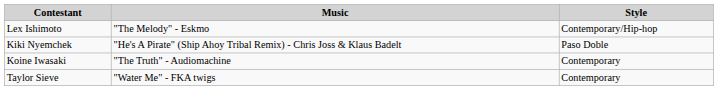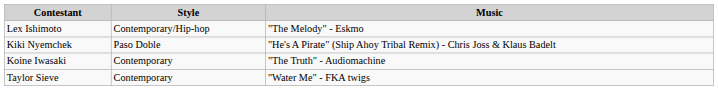 <table class="wikitable" style="width:70%;">
 <tr style="background:lightgrey; text-align:center;">
 <td><strong>Contestant</strong></td>
+<td><strong>Style</strong></td>
 <td><strong>Music</strong></td>
-<td><strong>Style</strong></td>
 </tr>
 <tr>
 <td>Lex Ishimoto</td>
+<td>Contemporary/Hip-hop</td>
 <td>"The Melody" - Eskmo</td>
-<td>Contemporary/Hip-hop</td>
 </tr>
 <tr>
 <td>Kiki Nyemchek</td>
+<td>Paso Doble</td>
 <td>"He's A Pirate" (Ship Ahoy Tribal Remix) - Chris Joss & Klaus Badelt</td>
-<td>Paso Doble</td>
 </tr>
 <tr>
 <td>Koine Iwasaki</td>
+<td>Contemporary</td>
 <td>"The Truth" - Audiomachine</td>
-<td>Contemporary</td>
 </tr>
 <tr>
 <td>Taylor Sieve</td>
+<td>Contemporary</td>
 <td>"Water Me" - FKA twigs</td>
-<td>Contemporary</td>
 </tr>
 </table>
